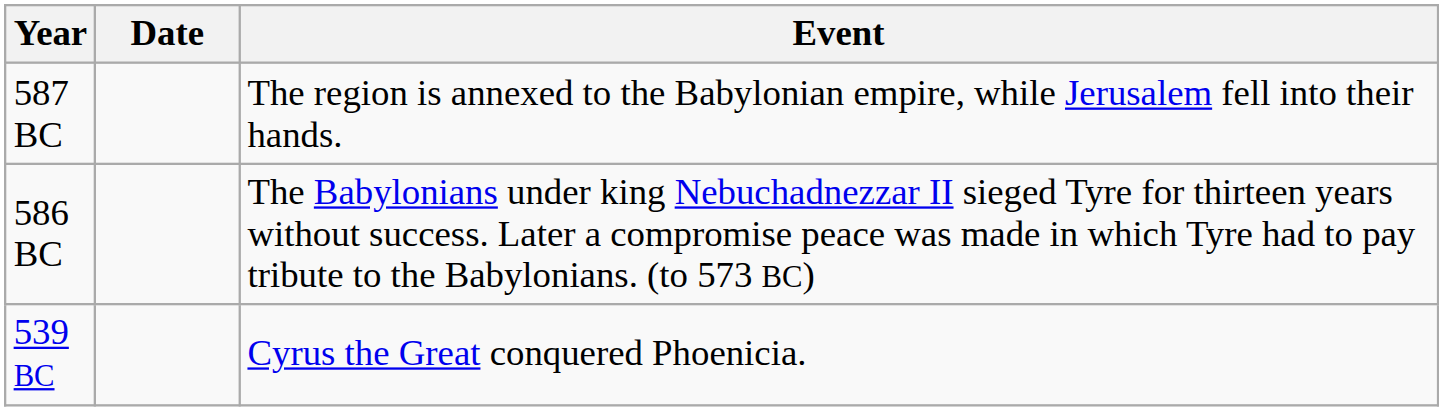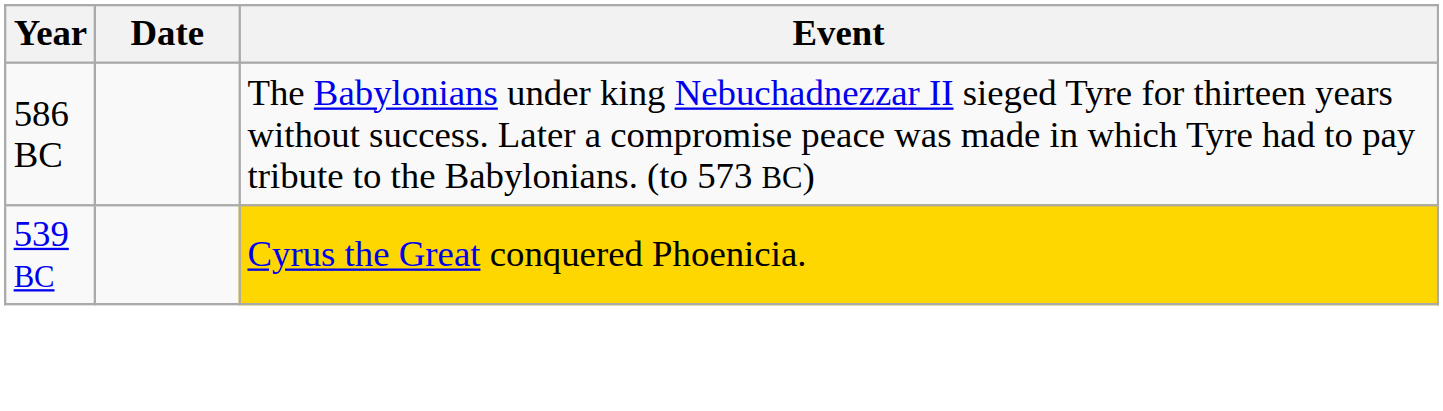 <table class="wikitable" width="100%">
 <tr>
 <th style="width:6%">Year</th>
 <th style="width:10%">Date</th>
 <th>Event</th>
-</tr>
-<tr>
-<td>587 BC</td>
-<td></td>
-<td>The region is annexed to the Babylonian empire, while <a href='#'>Jerusalem</a> fell into their hands.</td>
 </tr>
 <tr>
 <td>586 BC</td>
 <td></td>
 <td>The <a href='#'>Babylonians</a> under king <a href='#'>Nebuchadnezzar II</a> sieged Tyre for thirteen years without success. Later a compromise peace was made in which Tyre had to pay tribute to the Babylonians. (to 573 <small>BC</small>)</td>
 </tr>
 <tr>
 <td><a href='#'>539 <small>BC</small></a></td>
 <td></td>
-<td><a href='#'>Cyrus the Great</a> conquered Phoenicia.</td>
+<td style="background: gold;"><a href='#'>Cyrus the Great</a> conquered Phoenicia.</td>
 </tr>
 </table>
